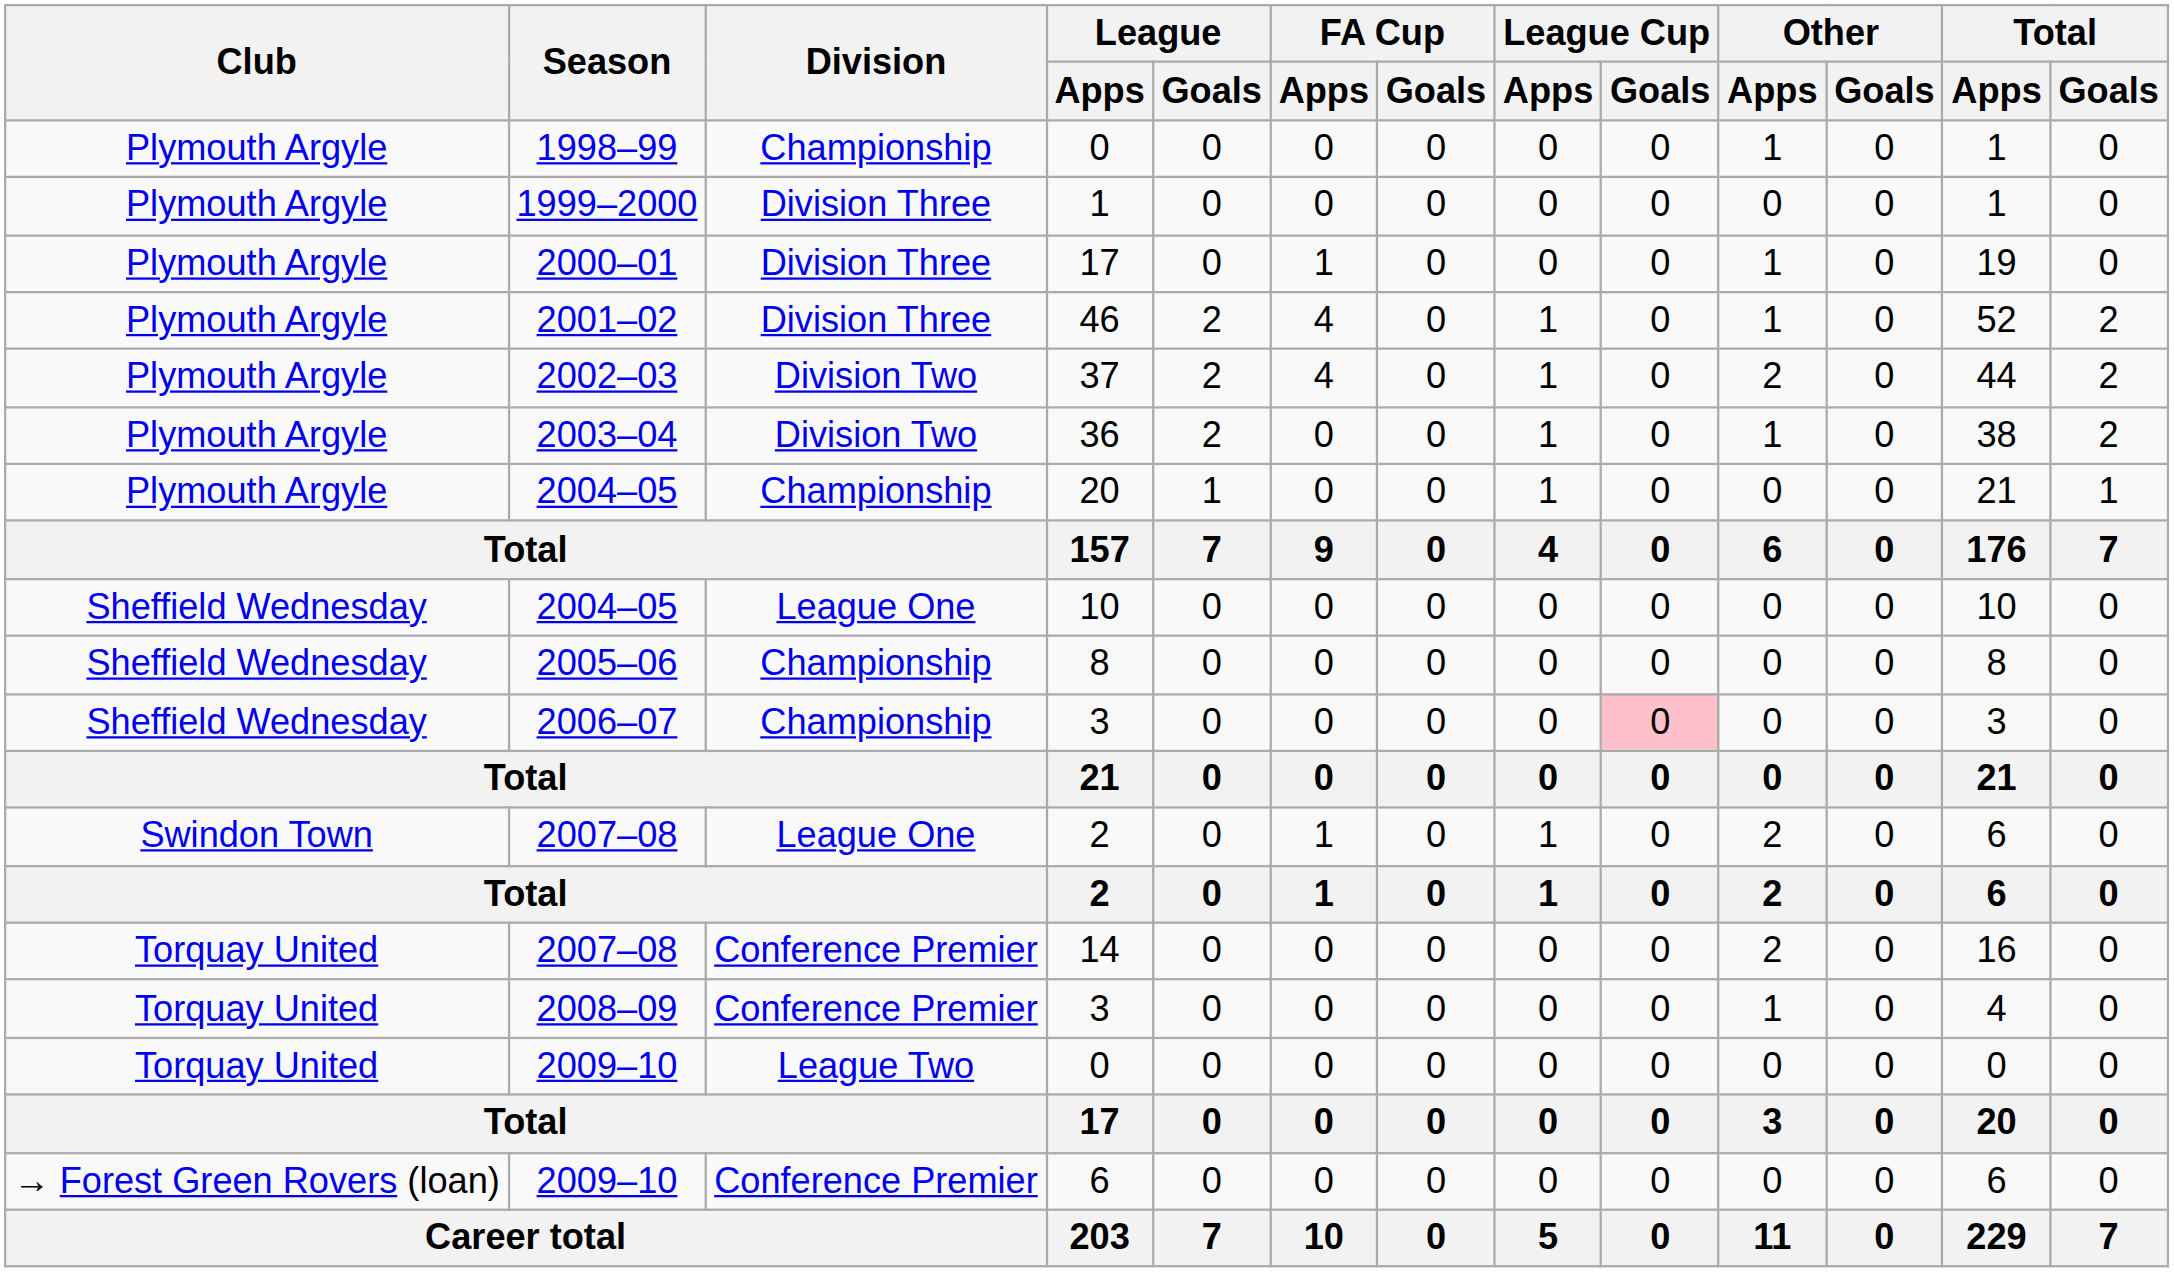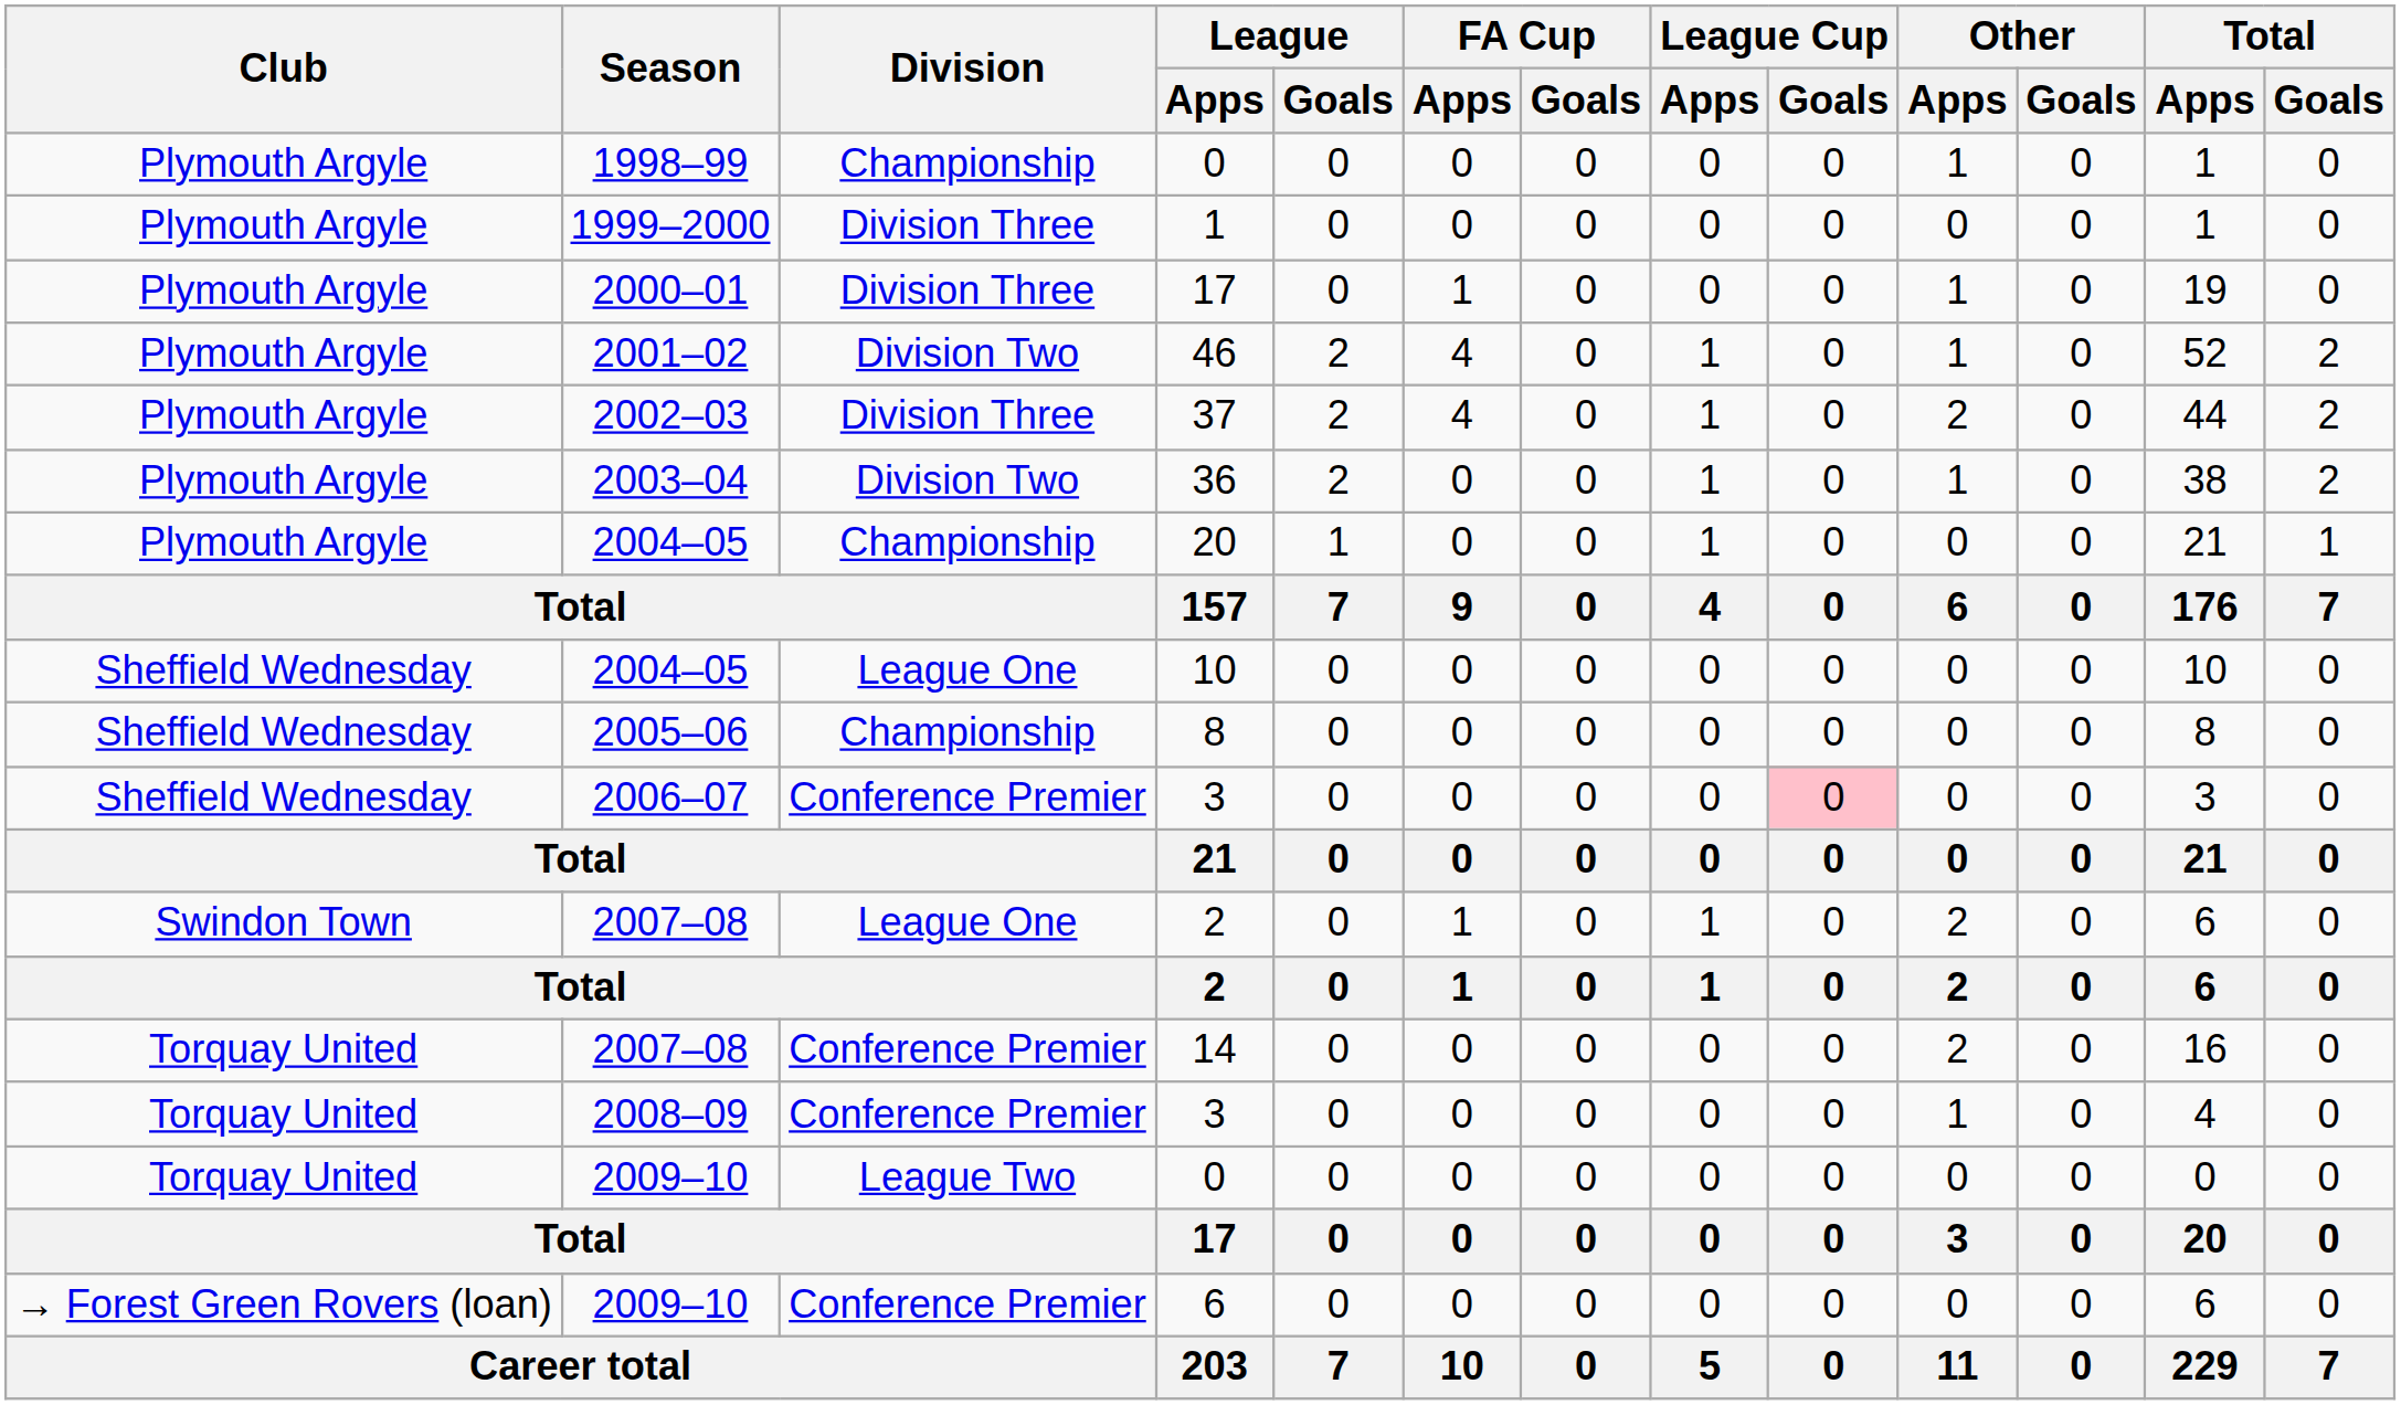 <table class="wikitable" style="text-align:center">
 <tr>
 <th rowspan="2">Club</th>
 <th rowspan="2">Season</th>
 <th rowspan="2">Division</th>
 <th colspan="2">League</th>
 <th colspan="2">FA Cup</th>
 <th colspan="2">League Cup</th>
 <th colspan="2">Other</th>
 <th colspan="2">Total</th>
 </tr>
 <tr>
 <th>Apps</th>
 <th>Goals</th>
 <th>Apps</th>
 <th>Goals</th>
 <th>Apps</th>
 <th>Goals</th>
 <th>Apps</th>
 <th>Goals</th>
 <th>Apps</th>
 <th>Goals</th>
 </tr>
 <tr>
 <td><a href='#'>Plymouth Argyle</a></td>
 <td><a href='#'>1998–99</a></td>
 <td><a href='#'>Championship</a></td>
 <td>0</td>
 <td>0</td>
 <td>0</td>
 <td>0</td>
 <td>0</td>
 <td>0</td>
 <td>1</td>
 <td>0</td>
 <td>1</td>
 <td>0</td>
 </tr>
 <tr>
 <td><a href='#'>Plymouth Argyle</a></td>
 <td><a href='#'>1999–2000</a></td>
 <td><a href='#'>Division Three</a></td>
 <td>1</td>
 <td>0</td>
 <td>0</td>
 <td>0</td>
 <td>0</td>
 <td>0</td>
 <td>0</td>
 <td>0</td>
 <td>1</td>
 <td>0</td>
 </tr>
 <tr>
 <td><a href='#'>Plymouth Argyle</a></td>
 <td><a href='#'>2000–01</a></td>
 <td><a href='#'>Division Three</a></td>
 <td>17</td>
 <td>0</td>
 <td>1</td>
 <td>0</td>
 <td>0</td>
 <td>0</td>
 <td>1</td>
 <td>0</td>
 <td>19</td>
 <td>0</td>
 </tr>
 <tr>
 <td><a href='#'>Plymouth Argyle</a></td>
 <td><a href='#'>2001–02</a></td>
-<td><a href='#'>Division Three</a></td>
+<td><a href='#'>Division Two</a></td>
 <td>46</td>
 <td>2</td>
 <td>4</td>
 <td>0</td>
 <td>1</td>
 <td>0</td>
 <td>1</td>
 <td>0</td>
 <td>52</td>
 <td>2</td>
 </tr>
 <tr>
 <td><a href='#'>Plymouth Argyle</a></td>
 <td><a href='#'>2002–03</a></td>
-<td><a href='#'>Division Two</a></td>
+<td><a href='#'>Division Three</a></td>
 <td>37</td>
 <td>2</td>
 <td>4</td>
 <td>0</td>
 <td>1</td>
 <td>0</td>
 <td>2</td>
 <td>0</td>
 <td>44</td>
 <td>2</td>
 </tr>
 <tr>
 <td><a href='#'>Plymouth Argyle</a></td>
 <td><a href='#'>2003–04</a></td>
 <td><a href='#'>Division Two</a></td>
 <td>36</td>
 <td>2</td>
 <td>0</td>
 <td>0</td>
 <td>1</td>
 <td>0</td>
 <td>1</td>
 <td>0</td>
 <td>38</td>
 <td>2</td>
 </tr>
 <tr>
 <td><a href='#'>Plymouth Argyle</a></td>
 <td><a href='#'>2004–05</a></td>
 <td><a href='#'>Championship</a></td>
 <td>20</td>
 <td>1</td>
 <td>0</td>
 <td>0</td>
 <td>1</td>
 <td>0</td>
 <td>0</td>
 <td>0</td>
 <td>21</td>
 <td>1</td>
 </tr>
 <tr>
 <th colspan="3">Total</th>
 <th>157</th>
 <th>7</th>
 <th>9</th>
 <th>0</th>
 <th>4</th>
 <th>0</th>
 <th>6</th>
 <th>0</th>
 <th>176</th>
 <th>7</th>
 </tr>
 <tr>
 <td><a href='#'>Sheffield Wednesday</a></td>
 <td><a href='#'>2004–05</a></td>
 <td><a href='#'>League One</a></td>
 <td>10</td>
 <td>0</td>
 <td>0</td>
 <td>0</td>
 <td>0</td>
 <td>0</td>
 <td>0</td>
 <td>0</td>
 <td>10</td>
 <td>0</td>
 </tr>
 <tr>
 <td><a href='#'>Sheffield Wednesday</a></td>
 <td><a href='#'>2005–06</a></td>
 <td><a href='#'>Championship</a></td>
 <td>8</td>
 <td>0</td>
 <td>0</td>
 <td>0</td>
 <td>0</td>
 <td>0</td>
 <td>0</td>
 <td>0</td>
 <td>8</td>
 <td>0</td>
 </tr>
 <tr>
 <td><a href='#'>Sheffield Wednesday</a></td>
 <td><a href='#'>2006–07</a></td>
-<td><a href='#'>Championship</a></td>
+<td><a href='#'>Conference Premier</a></td>
 <td>3</td>
 <td>0</td>
 <td>0</td>
 <td>0</td>
 <td>0</td>
 <td style="background: pink;">0</td>
 <td>0</td>
 <td>0</td>
 <td>3</td>
 <td>0</td>
 </tr>
 <tr>
 <th colspan="3">Total</th>
 <th>21</th>
 <th>0</th>
 <th>0</th>
 <th>0</th>
 <th>0</th>
 <th>0</th>
 <th>0</th>
 <th>0</th>
 <th>21</th>
 <th>0</th>
 </tr>
 <tr>
 <td><a href='#'>Swindon Town</a></td>
 <td><a href='#'>2007–08</a></td>
 <td><a href='#'>League One</a></td>
 <td>2</td>
 <td>0</td>
 <td>1</td>
 <td>0</td>
 <td>1</td>
 <td>0</td>
 <td>2</td>
 <td>0</td>
 <td>6</td>
 <td>0</td>
 </tr>
 <tr>
 <th colspan="3">Total</th>
 <th>2</th>
 <th>0</th>
 <th>1</th>
 <th>0</th>
 <th>1</th>
 <th>0</th>
 <th>2</th>
 <th>0</th>
 <th>6</th>
 <th>0</th>
 </tr>
 <tr>
 <td><a href='#'>Torquay United</a></td>
 <td><a href='#'>2007–08</a></td>
 <td><a href='#'>Conference Premier</a></td>
 <td>14</td>
 <td>0</td>
 <td>0</td>
 <td>0</td>
 <td>0</td>
 <td>0</td>
 <td>2</td>
 <td>0</td>
 <td>16</td>
 <td>0</td>
 </tr>
 <tr>
 <td><a href='#'>Torquay United</a></td>
 <td><a href='#'>2008–09</a></td>
 <td><a href='#'>Conference Premier</a></td>
 <td>3</td>
 <td>0</td>
 <td>0</td>
 <td>0</td>
 <td>0</td>
 <td>0</td>
 <td>1</td>
 <td>0</td>
 <td>4</td>
 <td>0</td>
 </tr>
 <tr>
 <td><a href='#'>Torquay United</a></td>
 <td><a href='#'>2009–10</a></td>
 <td><a href='#'>League Two</a></td>
 <td>0</td>
 <td>0</td>
 <td>0</td>
 <td>0</td>
 <td>0</td>
 <td>0</td>
 <td>0</td>
 <td>0</td>
 <td>0</td>
 <td>0</td>
 </tr>
 <tr>
 <th colspan="3">Total</th>
 <th>17</th>
 <th>0</th>
 <th>0</th>
 <th>0</th>
 <th>0</th>
 <th>0</th>
 <th>3</th>
 <th>0</th>
 <th>20</th>
 <th>0</th>
 </tr>
 <tr>
 <td>→ <a href='#'>Forest Green Rovers</a> (loan)</td>
 <td><a href='#'>2009–10</a></td>
 <td><a href='#'>Conference Premier</a></td>
 <td>6</td>
 <td>0</td>
 <td>0</td>
 <td>0</td>
 <td>0</td>
 <td>0</td>
 <td>0</td>
 <td>0</td>
 <td>6</td>
 <td>0</td>
 </tr>
 <tr>
 <th colspan="3">Career total</th>
 <th>203</th>
 <th>7</th>
 <th>10</th>
 <th>0</th>
 <th>5</th>
 <th>0</th>
 <th>11</th>
 <th>0</th>
 <th>229</th>
 <th>7</th>
 </tr>
 </table>
